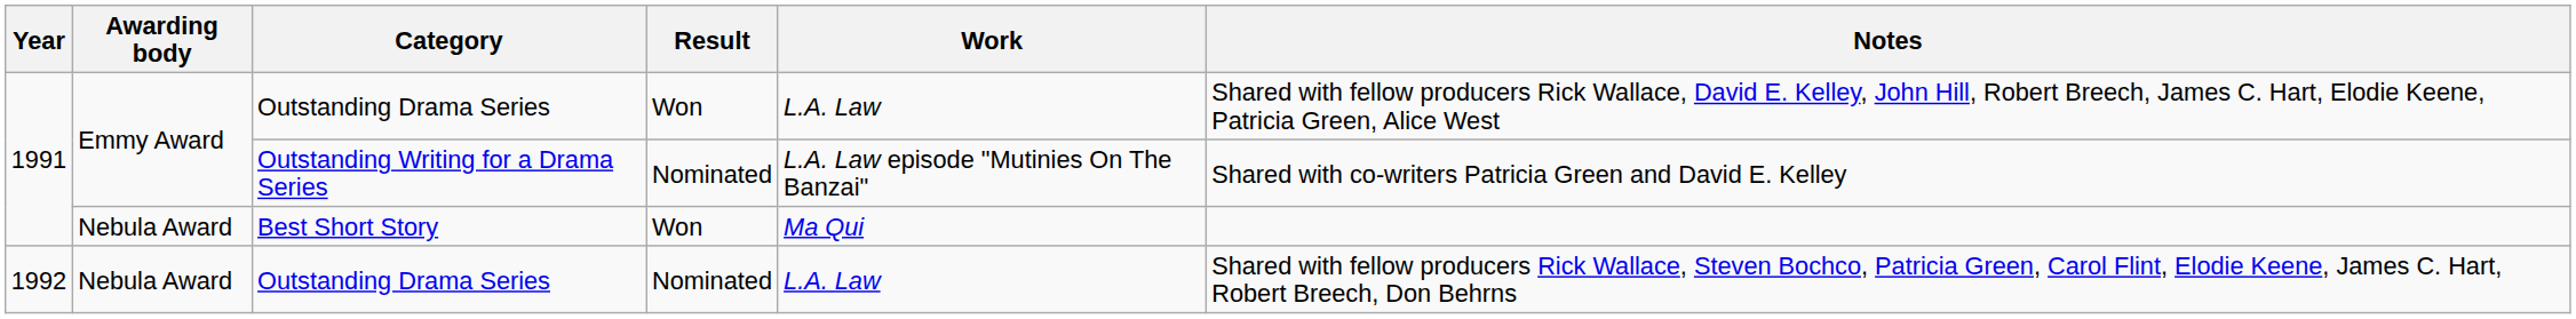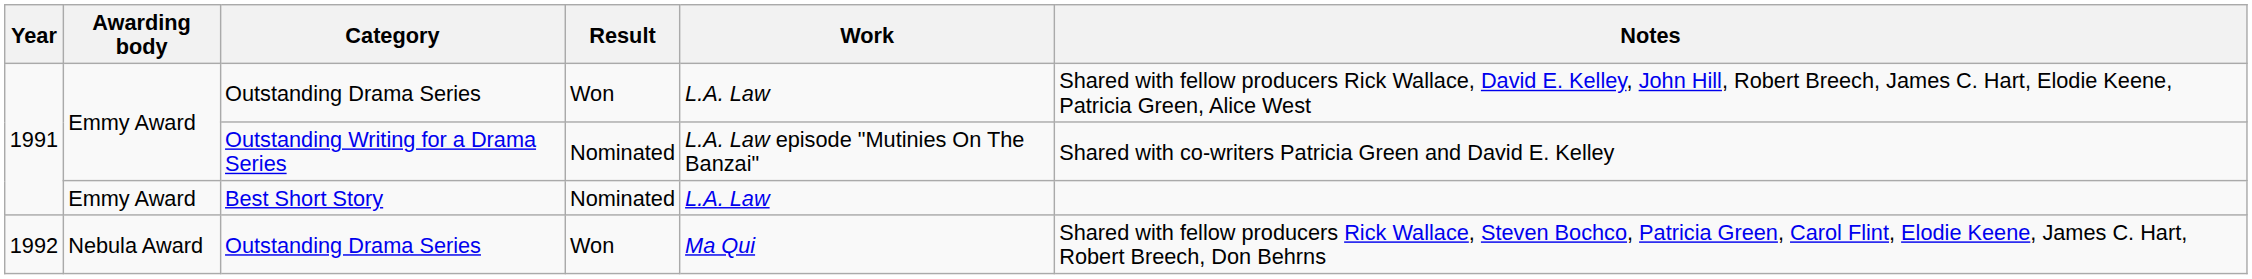 <table class="wikitable" style="font-size: 95%;">
 <tr>
 <th>Year</th>
 <th>Awarding body</th>
 <th>Category</th>
 <th>Result</th>
 <th>Work</th>
 <th>Notes</th>
 </tr>
 <tr>
 <td rowspan=3>1991</td>
 <td rowspan=2>Emmy Award</td>
 <td>Outstanding Drama Series</td>
 <td>Won</td>
 <td><em>L.A. Law</em></td>
 <td>Shared with fellow producers Rick Wallace, <a href='#'>David E. Kelley</a>, <a href='#'>John Hill</a>, Robert Breech, James C. Hart, Elodie Keene, Patricia Green, Alice West</td>
 </tr>
 <tr>
 <td><a href='#'>Outstanding Writing for a Drama Series</a></td>
 <td>Nominated</td>
 <td><em>L.A. Law</em> episode "Mutinies On The Banzai"</td>
 <td>Shared with co-writers Patricia Green and David E. Kelley</td>
 </tr>
 <tr>
-<td>Nebula Award</td>
+<td>Emmy Award</td>
 <td><a href='#'>Best Short Story</a></td>
-<td>Won</td>
-<td><em><a href='#'>Ma Qui</a></em></td>
+<td>Nominated</td>
+<td><em><a href='#'>L.A. Law</a></em></td>
 <td></td>
 </tr>
 <tr>
 <td>1992</td>
 <td>Nebula Award</td>
 <td><a href='#'>Outstanding Drama Series</a></td>
-<td>Nominated</td>
-<td><em><a href='#'>L.A. Law</a></em></td>
+<td>Won</td>
+<td><em><a href='#'>Ma Qui</a></em></td>
 <td>Shared with fellow producers <a href='#'>Rick Wallace</a>, <a href='#'>Steven Bochco</a>, <a href='#'>Patricia Green</a>, <a href='#'>Carol Flint</a>, <a href='#'>Elodie Keene</a>, James C. Hart, Robert Breech, Don Behrns</td>
 </tr>
 </table>
